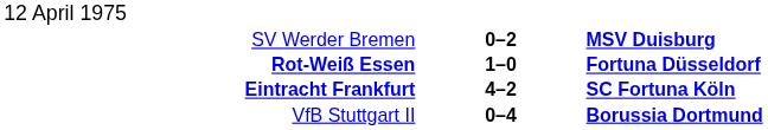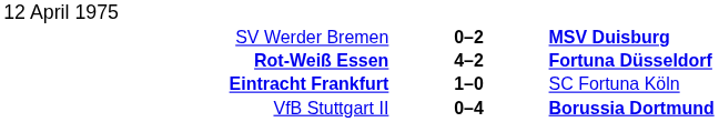 <table width=100% cellspacing=1>
 <tr>
 <th width=25%></th>
 <th width=10%></th>
 <th width=25%></th>
 <th></th>
 </tr>
 <tr>
 <td>12 April 1975</td>
 </tr>
 <tr style=font-size:90%>
 <td align=right><a href='#'>SV Werder Bremen</a></td>
 <td align=center><strong>0–2</strong></td>
 <td><strong><a href='#'>MSV Duisburg</a></strong></td>
 </tr>
 <tr style=font-size:90%>
 <td align=right><strong><a href='#'>Rot-Weiß Essen</a></strong></td>
-<td align=center><strong>1–0</strong></td>
+<td align=center><strong>4–2</strong></td>
 <td><strong><a href='#'>Fortuna Düsseldorf</a></strong></td>
 </tr>
 <tr style=font-size:90%>
 <td align=right><strong><a href='#'>Eintracht Frankfurt</a></strong></td>
-<td align=center><strong>4–2</strong></td>
-<td><strong><a href='#'>SC Fortuna Köln</a></strong></td>
+<td align=center><strong>1–0</strong></td>
+<td><a href='#'>SC Fortuna Köln</a></td>
 </tr>
 <tr style=font-size:90%>
 <td align=right><a href='#'>VfB Stuttgart II</a></td>
 <td align=center><strong>0–4</strong></td>
 <td><strong><a href='#'>Borussia Dortmund</a></strong></td>
 </tr>
 </table>
